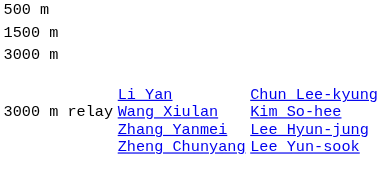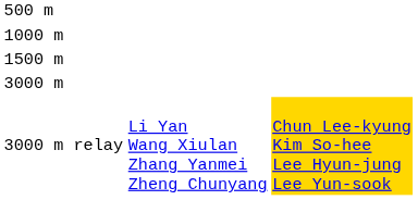 <table>
 <tr>
 <td>500 m</td>
+<td></td>
+<td></td>
+<td></td>
+</tr>
+<tr>
+<td>1000 m</td>
 <td></td>
 <td></td>
 <td></td>
 </tr>
 <tr>
 <td>1500 m</td>
 <td></td>
 <td></td>
 <td></td>
 </tr>
 <tr>
 <td>3000 m</td>
 <td></td>
 <td></td>
 <td></td>
 </tr>
 <tr>
 <td>3000 m relay</td>
 <td><br><a href='#'>Li Yan</a><br><a href='#'>Wang Xiulan</a><br><a href='#'>Zhang Yanmei</a><br><a href='#'>Zheng Chunyang</a></td>
-<td><br><a href='#'>Chun Lee-kyung</a><br><a href='#'>Kim So-hee</a><br><a href='#'>Lee Hyun-jung</a><br><a href='#'>Lee Yun-sook</a></td>
+<td style="background: gold;"><br><a href='#'>Chun Lee-kyung</a><br><a href='#'>Kim So-hee</a><br><a href='#'>Lee Hyun-jung</a><br><a href='#'>Lee Yun-sook</a></td>
 <td valign=top></td>
 </tr>
 </table>
